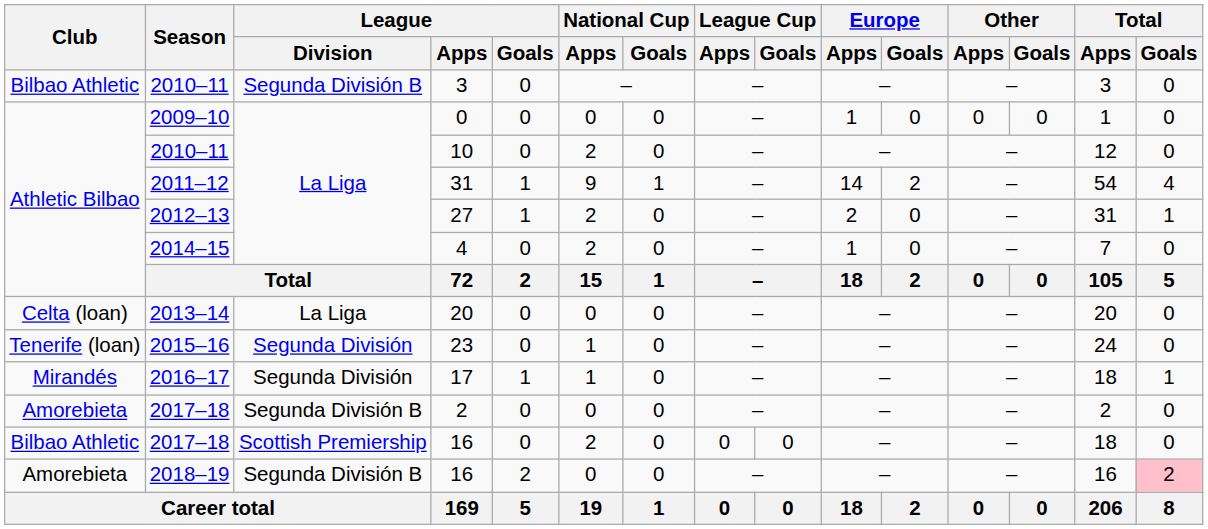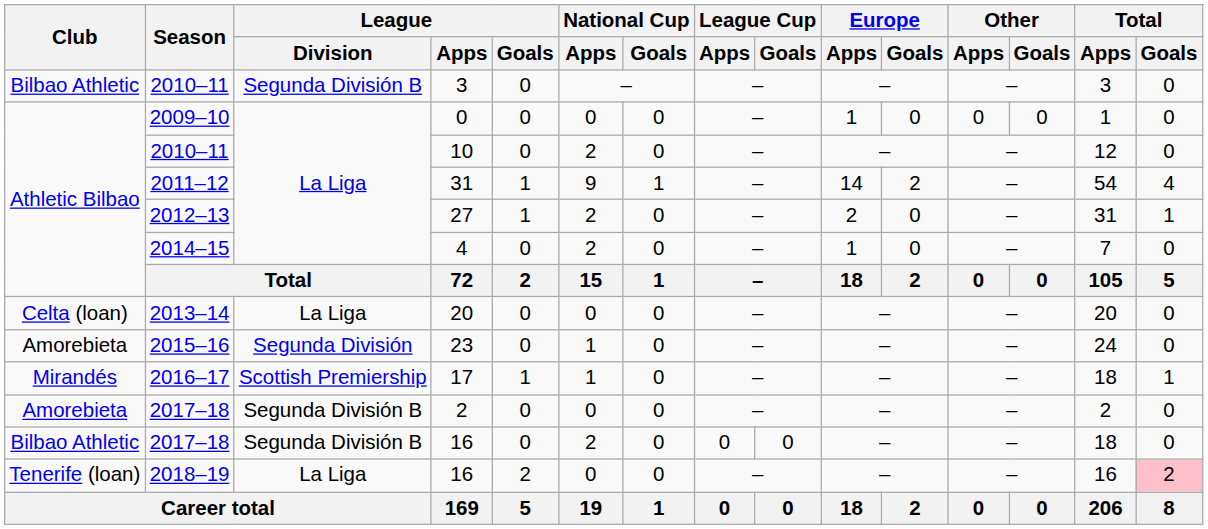 <table class="wikitable" style="text-align: center">
 <tr>
 <th rowspan="2">Club</th>
 <th rowspan="2">Season</th>
 <th colspan="3">League</th>
 <th colspan="2">National Cup</th>
 <th colspan="2">League Cup</th>
 <th colspan="2"><a href='#'>Europe</a></th>
 <th colspan="2">Other</th>
 <th colspan="2">Total</th>
 </tr>
 <tr>
 <th>Division</th>
 <th>Apps</th>
 <th>Goals</th>
 <th>Apps</th>
 <th>Goals</th>
 <th>Apps</th>
 <th>Goals</th>
 <th>Apps</th>
 <th>Goals</th>
 <th>Apps</th>
 <th>Goals</th>
 <th>Apps</th>
 <th>Goals</th>
 </tr>
 <tr>
 <td><a href='#'>Bilbao Athletic</a></td>
 <td><a href='#'>2010–11</a></td>
 <td><a href='#'>Segunda División B</a></td>
 <td>3</td>
 <td>0</td>
 <td colspan="2">–</td>
 <td colspan="2">–</td>
 <td colspan="2">–</td>
 <td colspan="2">–</td>
 <td>3</td>
 <td>0</td>
 </tr>
 <tr>
 <td rowspan="6"><a href='#'>Athletic Bilbao</a></td>
 <td><a href='#'>2009–10</a></td>
 <td rowspan="5"><a href='#'>La Liga</a></td>
 <td>0</td>
 <td>0</td>
 <td>0</td>
 <td>0</td>
 <td colspan="2">–</td>
 <td>1</td>
 <td>0</td>
 <td>0</td>
 <td>0</td>
 <td>1</td>
 <td>0</td>
 </tr>
 <tr>
 <td><a href='#'>2010–11</a></td>
 <td>10</td>
 <td>0</td>
 <td>2</td>
 <td>0</td>
 <td colspan="2">–</td>
 <td colspan="2">–</td>
 <td colspan="2">–</td>
 <td>12</td>
 <td>0</td>
 </tr>
 <tr>
 <td><a href='#'>2011–12</a></td>
 <td>31</td>
 <td>1</td>
 <td>9</td>
 <td>1</td>
 <td colspan="2">–</td>
 <td>14</td>
 <td>2</td>
 <td colspan="2">–</td>
 <td>54</td>
 <td>4</td>
 </tr>
 <tr>
 <td><a href='#'>2012–13</a></td>
 <td>27</td>
 <td>1</td>
 <td>2</td>
 <td>0</td>
 <td colspan="2">–</td>
 <td>2</td>
 <td>0</td>
 <td colspan="2">–</td>
 <td>31</td>
 <td>1</td>
 </tr>
 <tr>
 <td><a href='#'>2014–15</a></td>
 <td>4</td>
 <td>0</td>
 <td>2</td>
 <td>0</td>
 <td colspan="2">–</td>
 <td>1</td>
 <td>0</td>
 <td colspan="2">–</td>
 <td>7</td>
 <td>0</td>
 </tr>
 <tr>
 <th colspan="2">Total</th>
 <th>72</th>
 <th>2</th>
 <th>15</th>
 <th>1</th>
 <th colspan="2">–</th>
 <th>18</th>
 <th>2</th>
 <th>0</th>
 <th>0</th>
 <th>105</th>
 <th>5</th>
 </tr>
 <tr>
 <td><a href='#'>Celta</a> (loan)</td>
 <td><a href='#'>2013–14</a></td>
 <td>La Liga</td>
 <td>20</td>
 <td>0</td>
 <td>0</td>
 <td>0</td>
 <td colspan="2">–</td>
 <td colspan="2">–</td>
 <td colspan="2">–</td>
 <td>20</td>
 <td>0</td>
 </tr>
 <tr>
-<td><a href='#'>Tenerife</a> (loan)</td>
+<td>Amorebieta</td>
 <td><a href='#'>2015–16</a></td>
 <td><a href='#'>Segunda División</a></td>
 <td>23</td>
 <td>0</td>
 <td>1</td>
 <td>0</td>
 <td colspan="2">–</td>
 <td colspan="2">–</td>
 <td colspan="2">–</td>
 <td>24</td>
 <td>0</td>
 </tr>
 <tr>
 <td><a href='#'>Mirandés</a></td>
 <td><a href='#'>2016–17</a></td>
-<td>Segunda División</td>
+<td><a href='#'>Scottish Premiership</a></td>
 <td>17</td>
 <td>1</td>
 <td>1</td>
 <td>0</td>
 <td colspan="2">–</td>
 <td colspan="2">–</td>
 <td colspan="2">–</td>
 <td>18</td>
 <td>1</td>
 </tr>
 <tr>
 <td><a href='#'>Amorebieta</a></td>
 <td><a href='#'>2017–18</a></td>
 <td>Segunda División B</td>
 <td>2</td>
 <td>0</td>
 <td>0</td>
 <td>0</td>
 <td colspan="2">–</td>
 <td colspan="2">–</td>
 <td colspan="2">–</td>
 <td>2</td>
 <td>0</td>
 </tr>
 <tr>
 <td><a href='#'>Bilbao Athletic</a></td>
 <td><a href='#'>2017–18</a></td>
-<td><a href='#'>Scottish Premiership</a></td>
+<td>Segunda División B</td>
 <td>16</td>
 <td>0</td>
 <td>2</td>
 <td>0</td>
 <td>0</td>
 <td>0</td>
 <td colspan="2">–</td>
 <td colspan="2">–</td>
 <td>18</td>
 <td>0</td>
 </tr>
 <tr>
-<td>Amorebieta</td>
+<td><a href='#'>Tenerife</a> (loan)</td>
 <td><a href='#'>2018–19</a></td>
-<td>Segunda División B</td>
+<td>La Liga</td>
 <td>16</td>
 <td>2</td>
 <td>0</td>
 <td>0</td>
 <td colspan="2">–</td>
 <td colspan="2">–</td>
 <td colspan="2">–</td>
 <td>16</td>
 <td style="background: pink;">2</td>
 </tr>
 <tr>
 <th colspan="3">Career total</th>
 <th>169</th>
 <th>5</th>
 <th>19</th>
 <th>1</th>
 <th>0</th>
 <th>0</th>
 <th>18</th>
 <th>2</th>
 <th>0</th>
 <th>0</th>
 <th>206</th>
 <th>8</th>
 </tr>
 </table>
